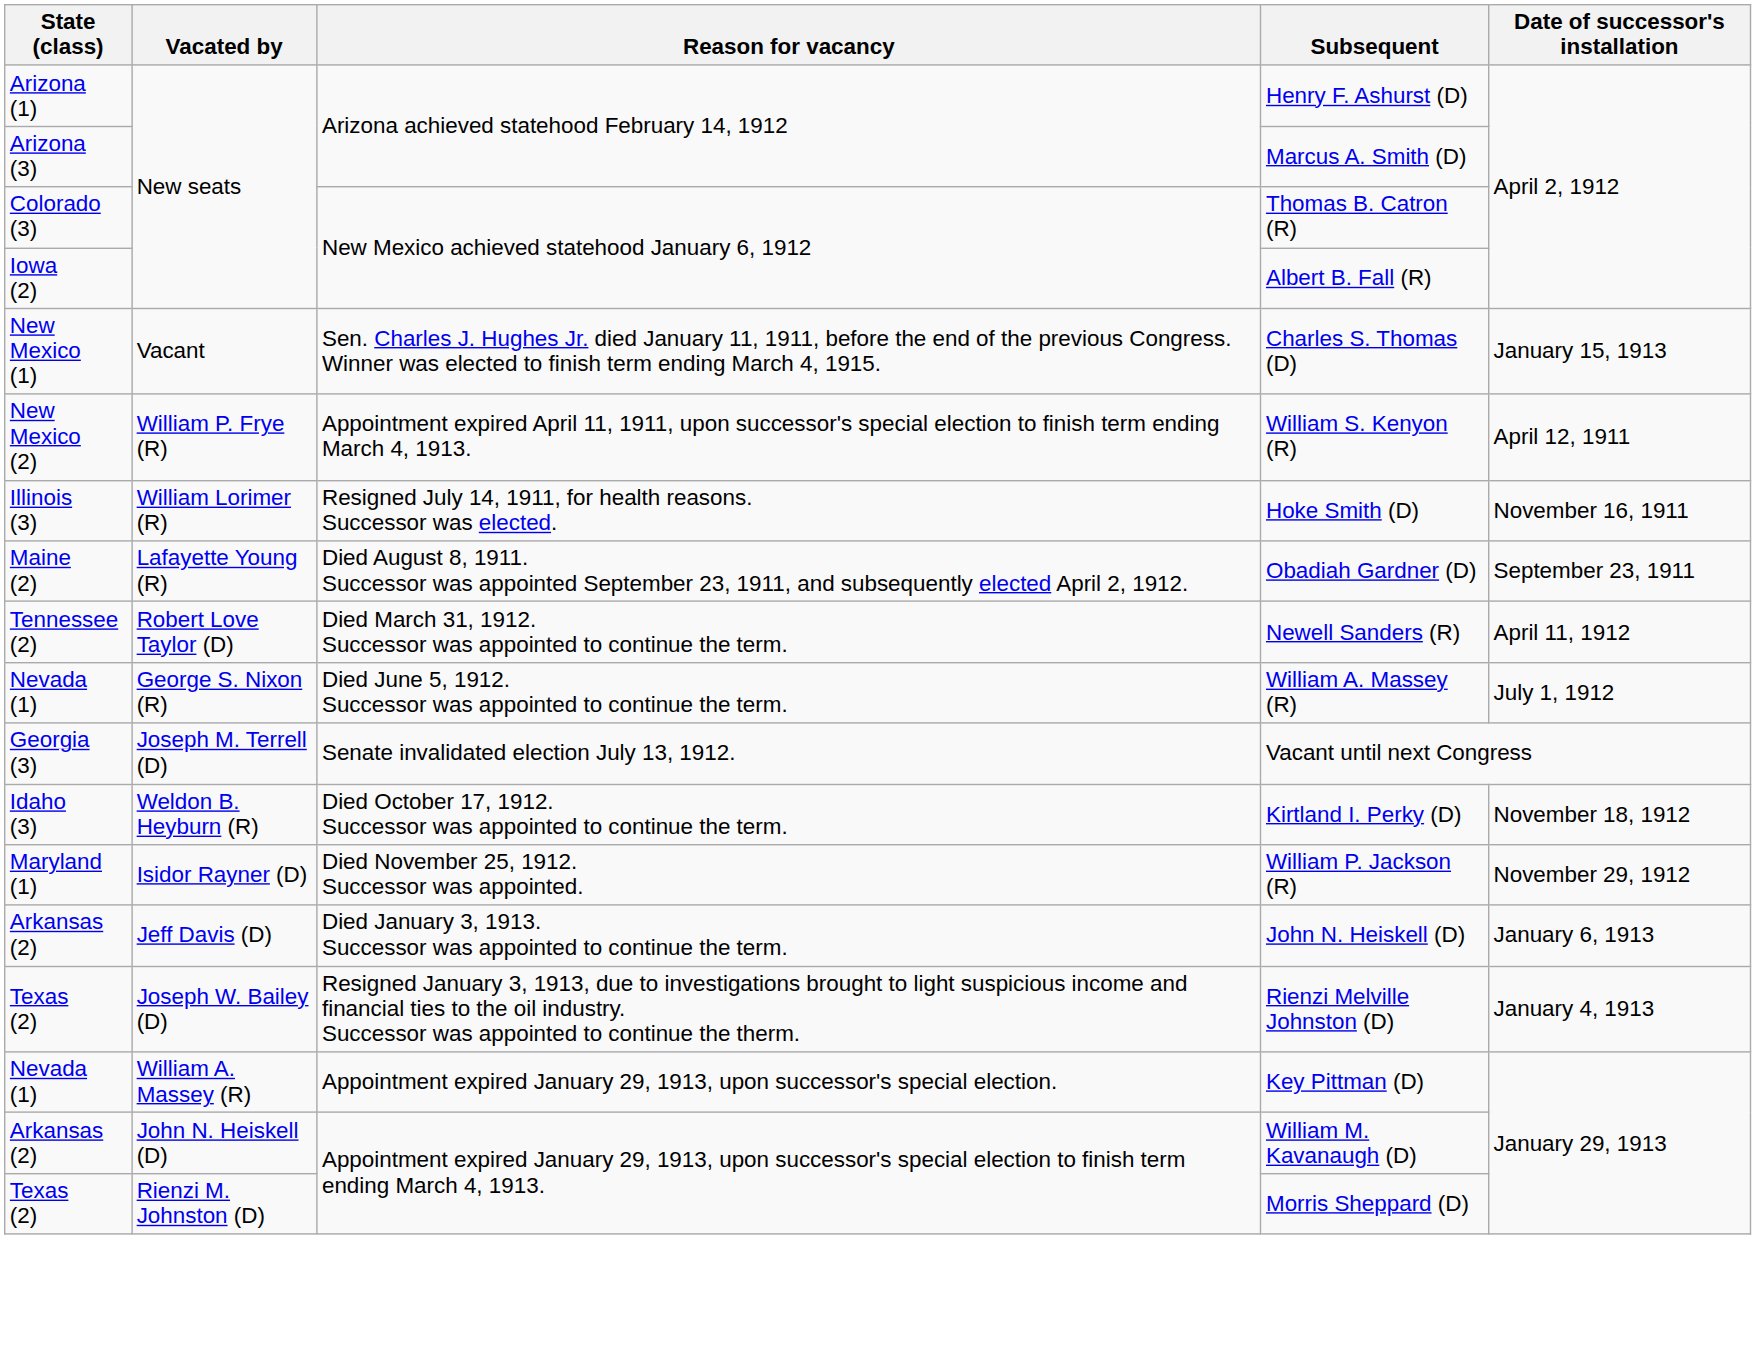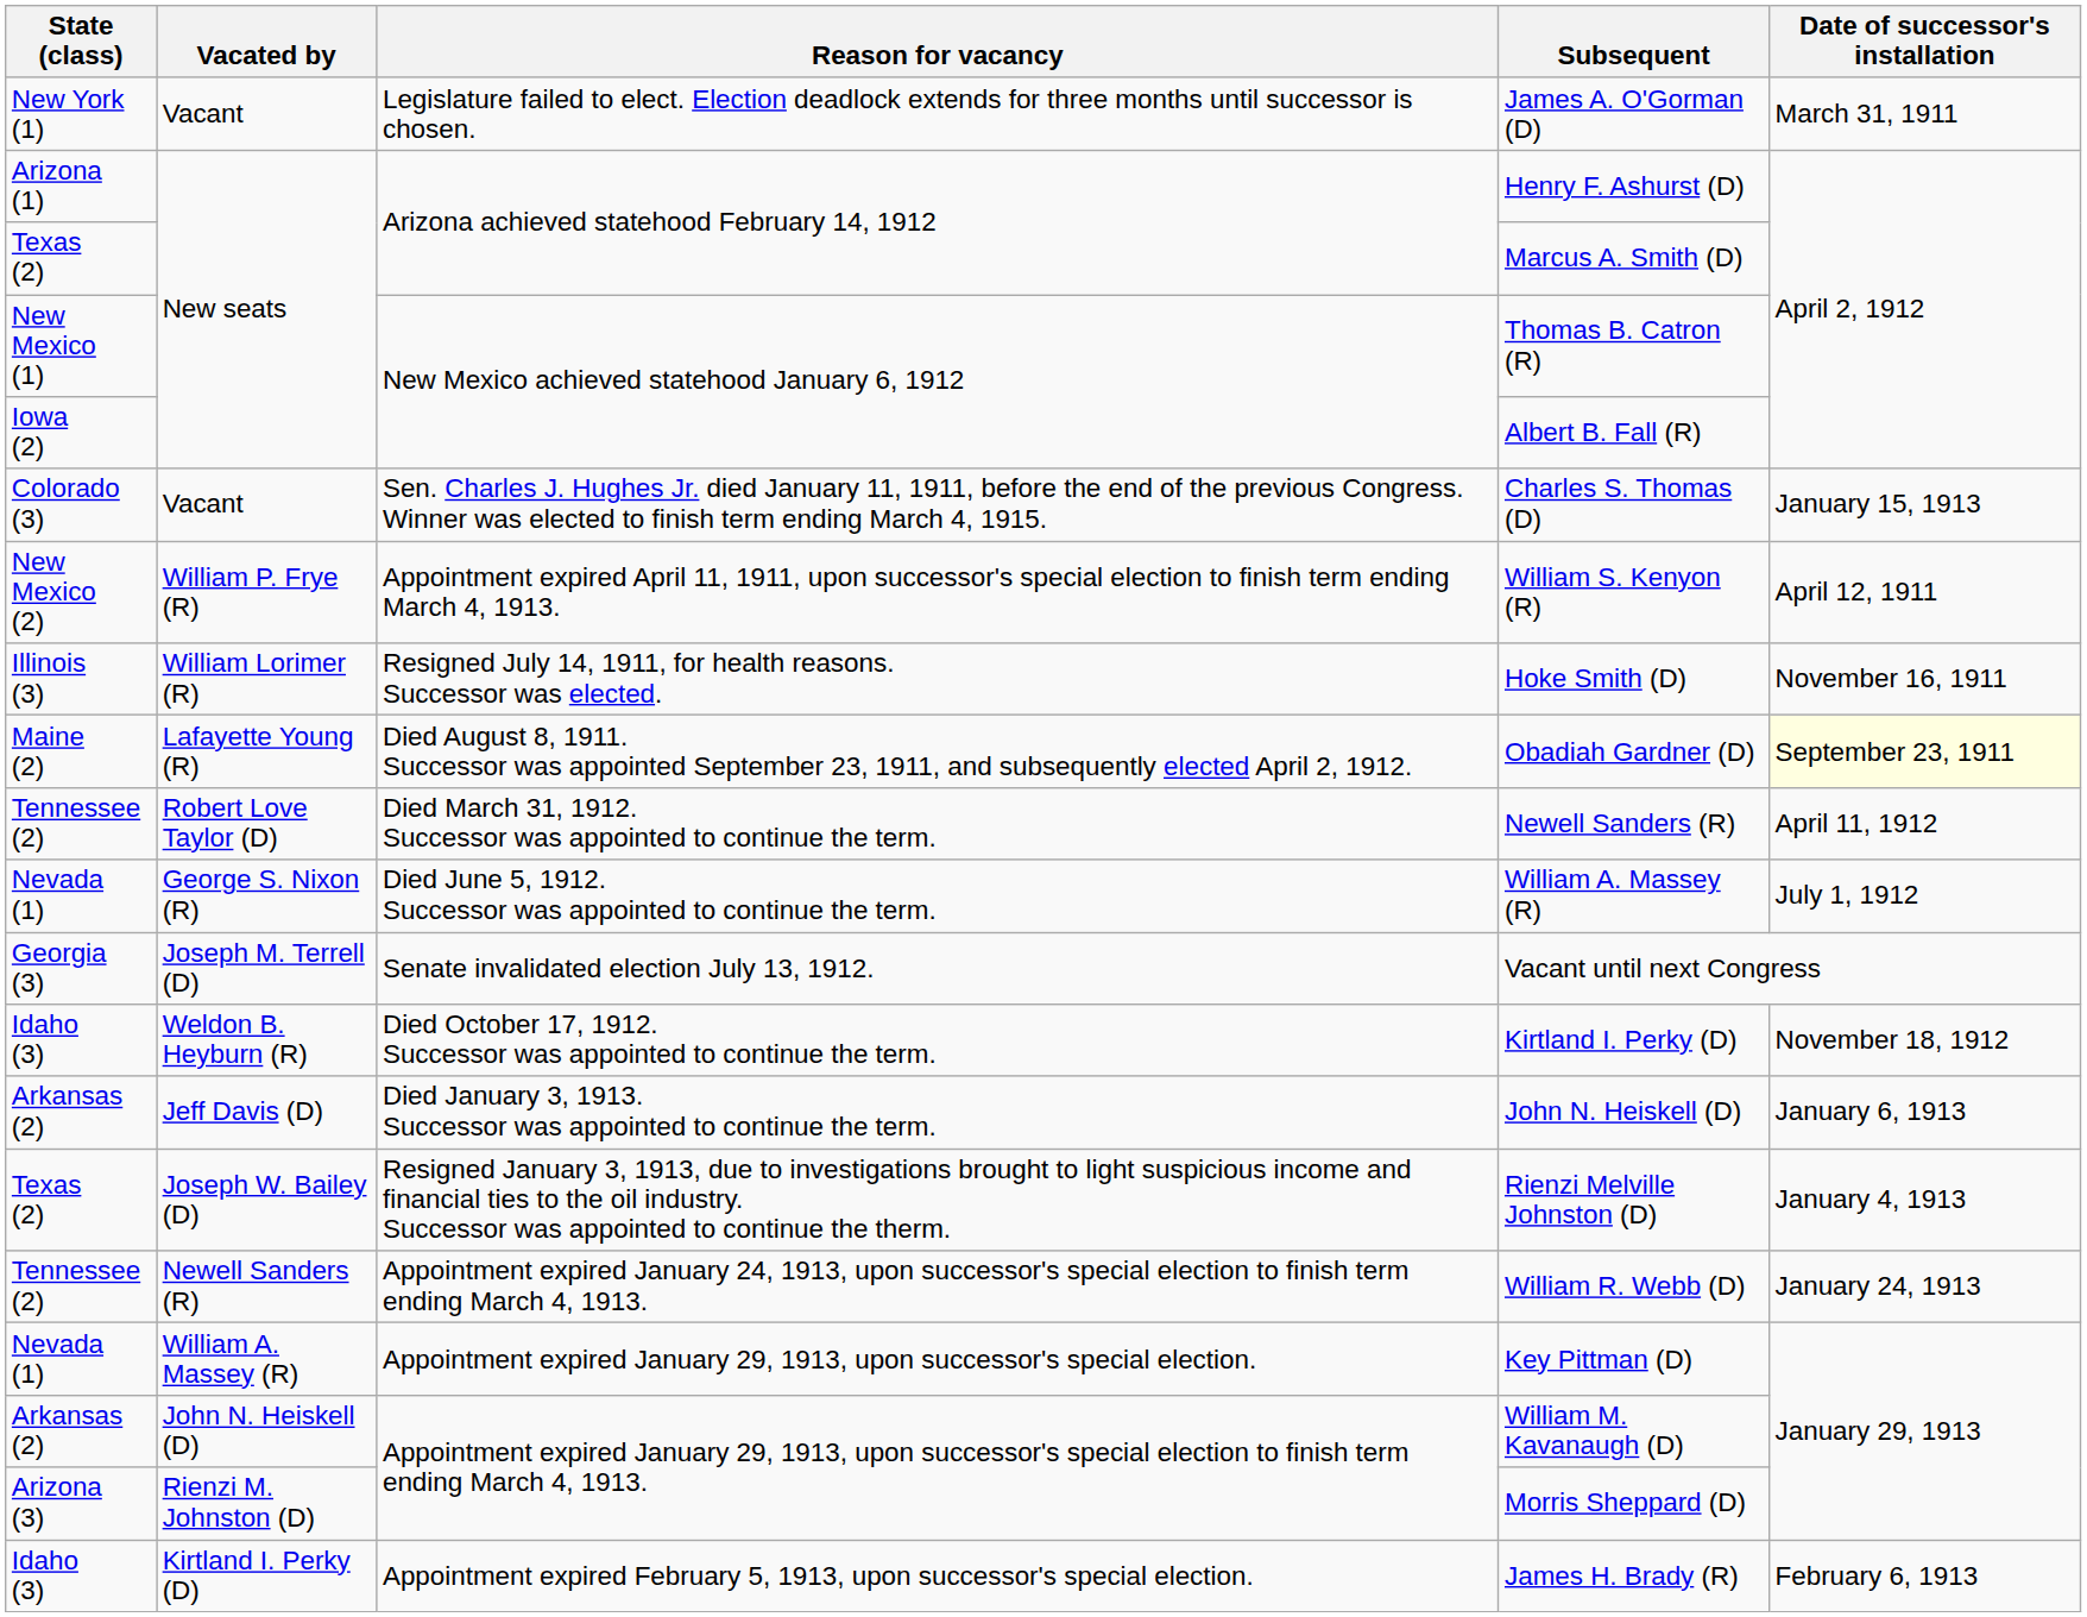 <table class="wikitable sortable">
 <tr valign=bottom>
 <th>State<br>(class)</th>
 <th>Vacated by</th>
 <th>Reason for vacancy</th>
 <th>Subsequent</th>
 <th>Date of successor's installation</th>
 </tr>
 <tr>
+<td><a href='#'>New York</a><br>(1)</td>
+<td>Vacant</td>
+<td>Legislature failed to elect. <a href='#'>Election</a> deadlock extends for three months until successor is chosen.</td>
+<td><a href='#'>James A. O'Gorman</a> (D)</td>
+<td>March 31, 1911</td>
+</tr>
+<tr>
 <td><a href='#'>Arizona</a><br>(1)</td>
 <td rowspan=4>New seats</td>
 <td rowspan=2>Arizona achieved statehood February 14, 1912</td>
 <td><a href='#'>Henry F. Ashurst</a> (D)</td>
 <td rowspan=4>April 2, 1912</td>
 </tr>
 <tr>
-<td><a href='#'>Arizona</a><br>(3)</td>
+<td><a href='#'>Texas</a><br>(2)</td>
 <td><a href='#'>Marcus A. Smith</a> (D)</td>
 </tr>
 <tr>
-<td><a href='#'>Colorado</a><br>(3)</td>
+<td><a href='#'>New Mexico</a><br>(1)</td>
 <td rowspan=2>New Mexico achieved statehood January 6, 1912</td>
 <td><a href='#'>Thomas B. Catron</a> (R)</td>
 </tr>
 <tr>
 <td><a href='#'>Iowa</a><br>(2)</td>
 <td><a href='#'>Albert B. Fall</a> (R)</td>
 </tr>
 <tr>
-<td><a href='#'>New Mexico</a><br>(1)</td>
+<td><a href='#'>Colorado</a><br>(3)</td>
 <td>Vacant</td>
 <td>Sen. <a href='#'>Charles J. Hughes Jr.</a> died January 11, 1911, before the end of the previous Congress. Winner was elected to finish term ending March 4, 1915.</td>
 <td><a href='#'>Charles S. Thomas</a> (D)</td>
 <td>January 15, 1913</td>
 </tr>
 <tr>
 <td><a href='#'>New Mexico</a><br>(2)</td>
 <td><a href='#'>William P. Frye</a> (R)</td>
 <td>Appointment expired April 11, 1911, upon successor's special election to finish term ending March 4, 1913.</td>
 <td><a href='#'>William S. Kenyon</a> (R)</td>
 <td>April 12, 1911</td>
 </tr>
 <tr>
 <td><a href='#'>Illinois</a><br>(3)</td>
 <td><a href='#'>William Lorimer</a> (R)</td>
 <td>Resigned July 14, 1911, for health reasons.<br>Successor was <a href='#'>elected</a>.</td>
 <td><a href='#'>Hoke Smith</a> (D)</td>
 <td>November 16, 1911</td>
 </tr>
 <tr>
 <td><a href='#'>Maine</a><br>(2)</td>
 <td><a href='#'>Lafayette Young</a> (R)</td>
 <td>Died August 8, 1911.<br>Successor was appointed September 23, 1911, and subsequently <a href='#'>elected</a> April 2, 1912.</td>
 <td><a href='#'>Obadiah Gardner</a> (D)</td>
-<td>September 23, 1911</td>
+<td style="background: lightyellow;">September 23, 1911</td>
 </tr>
 <tr>
 <td><a href='#'>Tennessee</a><br>(2)</td>
 <td><a href='#'>Robert Love Taylor</a> (D)</td>
 <td>Died March 31, 1912.<br>Successor was appointed to continue the term.</td>
 <td><a href='#'>Newell Sanders</a> (R)</td>
 <td>April 11, 1912</td>
 </tr>
 <tr>
 <td><a href='#'>Nevada</a><br>(1)</td>
 <td><a href='#'>George S. Nixon</a> (R)</td>
 <td>Died June 5, 1912.<br>Successor was appointed to continue the term.</td>
 <td><a href='#'>William A. Massey</a> (R)</td>
 <td>July 1, 1912</td>
 </tr>
 <tr>
 <td><a href='#'>Georgia</a><br>(3)</td>
 <td><a href='#'>Joseph M. Terrell</a> (D)</td>
 <td>Senate invalidated election July 13, 1912.</td>
 <td colspan=2>Vacant until next Congress</td>
 </tr>
 <tr>
 <td><a href='#'>Idaho</a><br>(3)</td>
 <td><a href='#'>Weldon B. Heyburn</a> (R)</td>
 <td>Died October 17, 1912.<br>Successor was appointed to continue the term.</td>
 <td><a href='#'>Kirtland I. Perky</a> (D)</td>
 <td>November 18, 1912</td>
 </tr>
 <tr>
-<td><a href='#'>Maryland</a><br>(1)</td>
-<td><a href='#'>Isidor Rayner</a> (D)</td>
-<td>Died November 25, 1912.<br>Successor was appointed.</td>
-<td><a href='#'>William P. Jackson</a> (R)</td>
-<td>November 29, 1912</td>
-</tr>
-<tr>
 <td><a href='#'>Arkansas</a><br>(2)</td>
 <td><a href='#'>Jeff Davis</a> (D)</td>
 <td>Died January 3, 1913.<br>Successor was appointed to continue the term.</td>
 <td><a href='#'>John N. Heiskell</a> (D)</td>
 <td>January 6, 1913</td>
 </tr>
 <tr>
 <td><a href='#'>Texas</a><br>(2)</td>
 <td><a href='#'>Joseph W. Bailey</a> (D)</td>
 <td>Resigned January 3, 1913, due to investigations brought to light suspicious income and financial ties to the oil industry.<br>Successor was appointed to continue the therm.</td>
 <td><a href='#'>Rienzi Melville Johnston</a> (D)</td>
 <td>January 4, 1913</td>
+</tr>
+<tr>
+<td><a href='#'>Tennessee</a><br>(2)</td>
+<td><a href='#'>Newell Sanders</a> (R)</td>
+<td>Appointment expired January 24, 1913, upon successor's special election to finish term ending March 4, 1913.</td>
+<td><a href='#'>William R. Webb</a> (D)</td>
+<td>January 24, 1913</td>
 </tr>
 <tr>
 <td><a href='#'>Nevada</a><br>(1)</td>
 <td><a href='#'>William A. Massey</a> (R)</td>
 <td>Appointment expired January 29, 1913, upon successor's special election.</td>
 <td><a href='#'>Key Pittman</a> (D)</td>
 <td rowspan=3>January 29, 1913</td>
 </tr>
 <tr>
 <td><a href='#'>Arkansas</a><br>(2)</td>
 <td><a href='#'>John N. Heiskell</a> (D)</td>
 <td rowspan=2>Appointment expired January 29, 1913, upon successor's special election to finish term ending March 4, 1913.</td>
 <td><a href='#'>William M. Kavanaugh</a> (D)</td>
 </tr>
 <tr>
-<td><a href='#'>Texas</a><br>(2)</td>
+<td><a href='#'>Arizona</a><br>(3)</td>
 <td><a href='#'>Rienzi M. Johnston</a> (D)</td>
 <td><a href='#'>Morris Sheppard</a> (D)</td>
 </tr>
+<tr>
+<td><a href='#'>Idaho</a><br>(3)</td>
+<td><a href='#'>Kirtland I. Perky</a> (D)</td>
+<td>Appointment expired February 5, 1913, upon successor's special election.</td>
+<td><a href='#'>James H. Brady</a> (R)</td>
+<td>February 6, 1913</td>
+</tr>
 </table>
